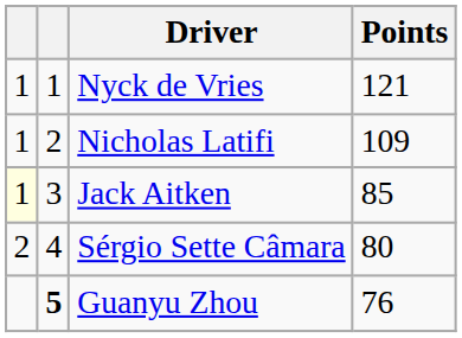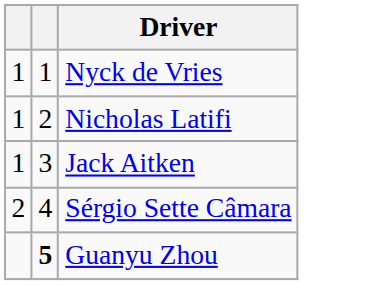 <table class="wikitable" style="font-size: 85%;">
 <tr>
 <th></th>
 <th></th>
 <th>Driver</th>
-<th>Points</th>
 </tr>
 <tr>
 <td> 1</td>
 <td align="center">1</td>
 <td> <a href='#'>Nyck de Vries</a></td>
-<td>121</td>
 </tr>
 <tr>
 <td> 1</td>
 <td align="center">2</td>
 <td> <a href='#'>Nicholas Latifi</a></td>
-<td>109</td>
 </tr>
 <tr>
-<td style="background: lightyellow;"> 1</td>
+<td> 1</td>
 <td align="center">3</td>
 <td> <a href='#'>Jack Aitken</a></td>
-<td>85</td>
 </tr>
 <tr>
 <td> 2</td>
 <td align="center">4</td>
 <td> <a href='#'>Sérgio Sette Câmara</a></td>
-<td>80</td>
 </tr>
 <tr>
 <td></td>
 <td align="center"><strong>5</strong></td>
 <td> <a href='#'>Guanyu Zhou</a></td>
-<td>76</td>
 </tr>
 </table>
